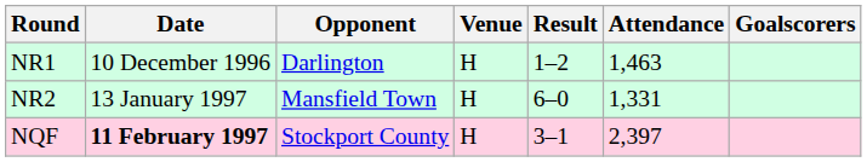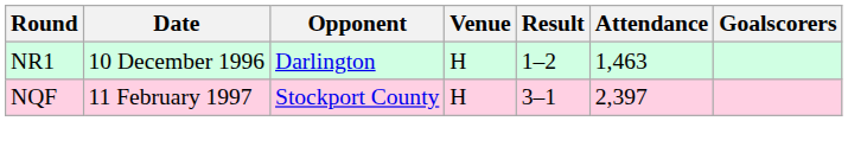 <table class="wikitable">
 <tr>
 <th>Round</th>
 <th>Date</th>
 <th>Opponent</th>
 <th>Venue</th>
 <th>Result</th>
 <th>Attendance</th>
 <th>Goalscorers</th>
 </tr>
 <tr style="background-color: #d0ffe3;">
 <td>NR1</td>
 <td>10 December 1996</td>
 <td><a href='#'>Darlington</a></td>
 <td>H</td>
 <td>1–2 </td>
 <td>1,463</td>
 <td></td>
 </tr>
-<tr style="background-color: #d0ffe3;">
-<td>NR2</td>
-<td>13 January 1997</td>
-<td><a href='#'>Mansfield Town</a></td>
-<td>H</td>
-<td>6–0</td>
-<td>1,331</td>
-<td></td>
-</tr>
 <tr style="background-color: #ffd0e3;">
 <td>NQF</td>
-<td><strong>11 February 1997</strong></td>
+<td>11 February 1997</td>
 <td><a href='#'>Stockport County</a></td>
 <td>H</td>
 <td>3–1</td>
 <td>2,397</td>
 <td></td>
 </tr>
 </table>
